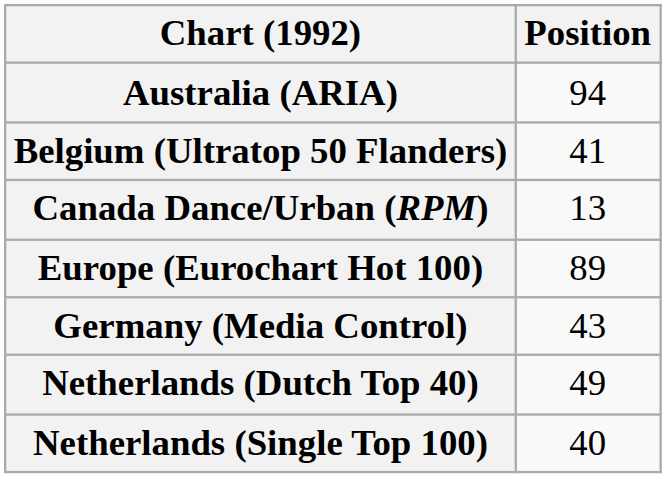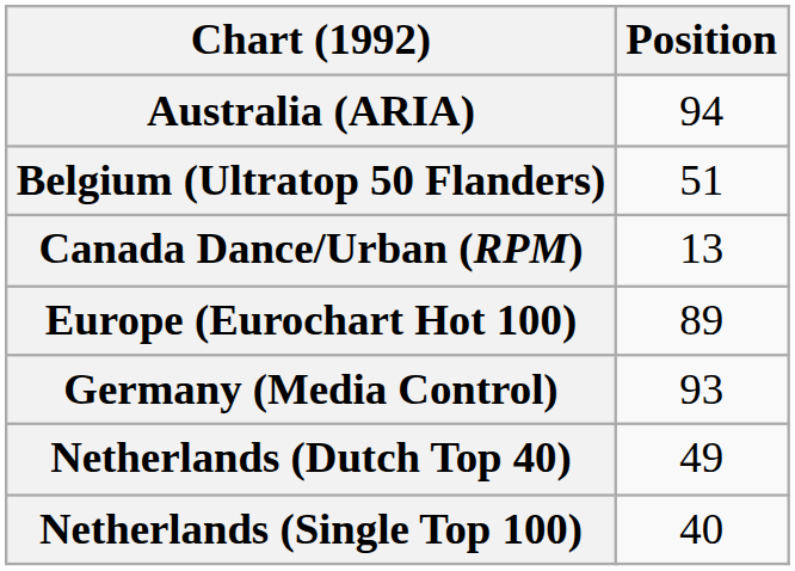 <table class="wikitable sortable plainrowheaders" style="text-align:center">
 <tr>
 <th>Chart (1992)</th>
 <th>Position</th>
 </tr>
 <tr>
 <th scope="row">Australia (ARIA)</th>
 <td>94</td>
 </tr>
 <tr>
 <th scope="row">Belgium (Ultratop 50 Flanders)</th>
-<td>41</td>
+<td>51</td>
 </tr>
 <tr>
 <th scope="row">Canada Dance/Urban (<em>RPM</em>)</th>
 <td>13</td>
 </tr>
 <tr>
 <th scope="row">Europe (Eurochart Hot 100)</th>
 <td>89</td>
 </tr>
 <tr>
 <th scope="row">Germany (Media Control)</th>
-<td>43</td>
+<td>93</td>
 </tr>
 <tr>
 <th scope="row">Netherlands (Dutch Top 40)</th>
 <td>49</td>
 </tr>
 <tr>
 <th scope="row">Netherlands (Single Top 100)</th>
 <td>40</td>
 </tr>
 </table>
